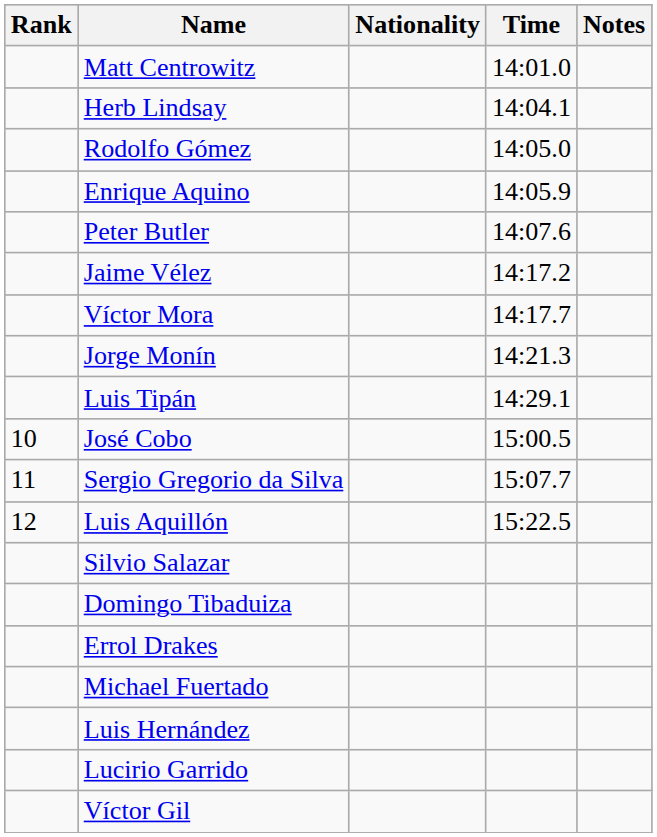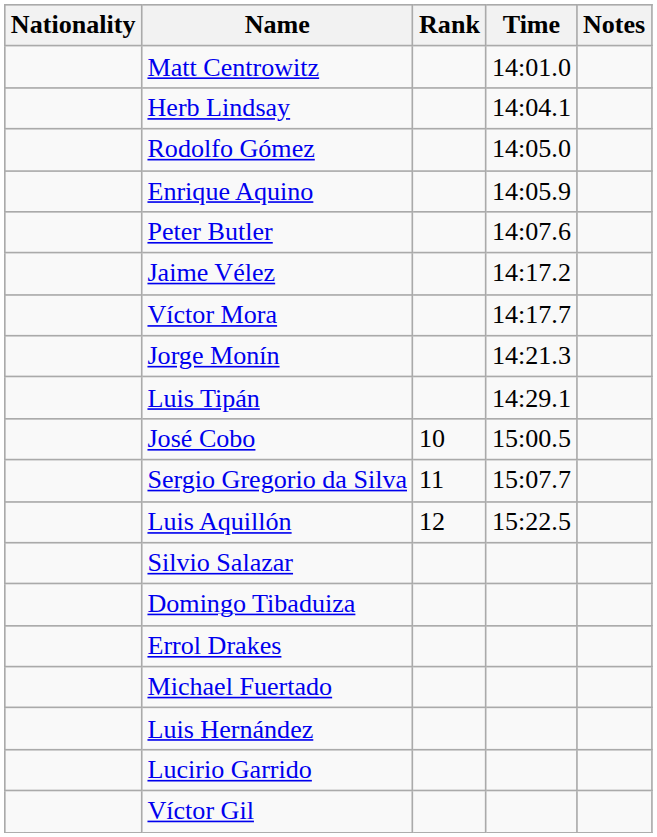 <table class="wikitable sortable">
 <tr>
+<th>Nationality</th>
+<th>Name</th>
 <th>Rank</th>
-<th>Name</th>
-<th>Nationality</th>
 <th>Time</th>
 <th>Notes</th>
 </tr>
 <tr>
 <td></td>
 <td><a href='#'>Matt Centrowitz</a></td>
 <td></td>
 <td>14:01.0</td>
 <td></td>
 </tr>
 <tr>
 <td></td>
 <td><a href='#'>Herb Lindsay</a></td>
 <td></td>
 <td>14:04.1</td>
 <td></td>
 </tr>
 <tr>
 <td></td>
 <td><a href='#'>Rodolfo Gómez</a></td>
 <td></td>
 <td>14:05.0</td>
 <td></td>
 </tr>
 <tr>
 <td></td>
 <td><a href='#'>Enrique Aquino</a></td>
 <td></td>
 <td>14:05.9</td>
 <td></td>
 </tr>
 <tr>
 <td></td>
 <td><a href='#'>Peter Butler</a></td>
 <td></td>
 <td>14:07.6</td>
 <td></td>
 </tr>
 <tr>
 <td></td>
 <td><a href='#'>Jaime Vélez</a></td>
 <td></td>
 <td>14:17.2</td>
 <td></td>
 </tr>
 <tr>
 <td></td>
 <td><a href='#'>Víctor Mora</a></td>
 <td></td>
 <td>14:17.7</td>
 <td></td>
 </tr>
 <tr>
 <td></td>
 <td><a href='#'>Jorge Monín</a></td>
 <td></td>
 <td>14:21.3</td>
 <td></td>
 </tr>
 <tr>
 <td></td>
 <td><a href='#'>Luis Tipán</a></td>
 <td></td>
 <td>14:29.1</td>
 <td></td>
 </tr>
 <tr>
+<td></td>
+<td><a href='#'>José Cobo</a></td>
 <td>10</td>
-<td><a href='#'>José Cobo</a></td>
-<td></td>
 <td>15:00.5</td>
 <td></td>
 </tr>
 <tr>
+<td></td>
+<td><a href='#'>Sergio Gregorio da Silva</a></td>
 <td>11</td>
-<td><a href='#'>Sergio Gregorio da Silva</a></td>
-<td></td>
 <td>15:07.7</td>
 <td></td>
 </tr>
 <tr>
+<td></td>
+<td><a href='#'>Luis Aquillón</a></td>
 <td>12</td>
-<td><a href='#'>Luis Aquillón</a></td>
-<td></td>
 <td>15:22.5</td>
 <td></td>
 </tr>
 <tr>
 <td></td>
 <td><a href='#'>Silvio Salazar</a></td>
 <td></td>
 <td></td>
 <td></td>
 </tr>
 <tr>
 <td></td>
 <td><a href='#'>Domingo Tibaduiza</a></td>
 <td></td>
 <td></td>
 <td></td>
 </tr>
 <tr>
 <td></td>
 <td><a href='#'>Errol Drakes</a></td>
 <td></td>
 <td></td>
 <td></td>
 </tr>
 <tr>
 <td></td>
 <td><a href='#'>Michael Fuertado</a></td>
 <td></td>
 <td></td>
 <td></td>
 </tr>
 <tr>
 <td></td>
 <td><a href='#'>Luis Hernández</a></td>
 <td></td>
 <td></td>
 <td></td>
 </tr>
 <tr>
 <td></td>
 <td><a href='#'>Lucirio Garrido</a></td>
 <td></td>
 <td></td>
 <td></td>
 </tr>
 <tr>
 <td></td>
 <td><a href='#'>Víctor Gil</a></td>
 <td></td>
 <td></td>
 <td></td>
 </tr>
 </table>
